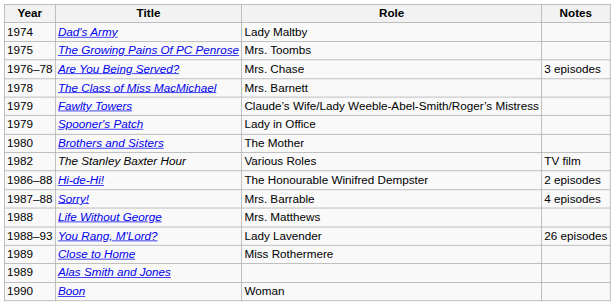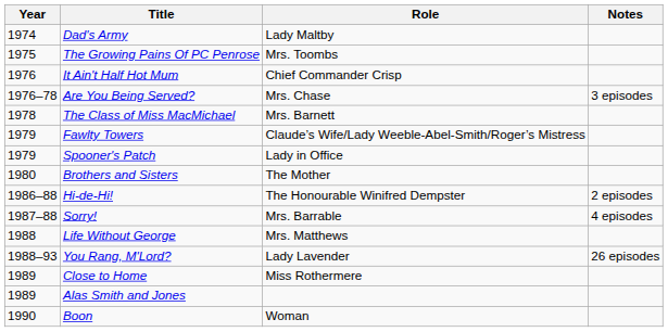 <table class="wikitable">
 <tr>
 <th>Year</th>
 <th>Title</th>
 <th>Role</th>
 <th>Notes</th>
 </tr>
 <tr>
 <td>1974</td>
 <td><em><a href='#'>Dad's Army</a></em></td>
 <td>Lady Maltby</td>
 <td></td>
 </tr>
 <tr>
 <td>1975</td>
 <td><em><a href='#'>The Growing Pains Of PC Penrose</a></em></td>
 <td>Mrs. Toombs</td>
+<td></td>
+</tr>
+<tr>
+<td>1976</td>
+<td><em><a href='#'>It Ain't Half Hot Mum</a></em></td>
+<td>Chief Commander Crisp</td>
 <td></td>
 </tr>
 <tr>
 <td>1976–78</td>
 <td><em><a href='#'>Are You Being Served?</a></em></td>
 <td>Mrs. Chase</td>
 <td>3 episodes</td>
 </tr>
 <tr>
 <td>1978</td>
 <td><em><a href='#'>The Class of Miss MacMichael</a></em></td>
 <td>Mrs. Barnett</td>
 <td></td>
 </tr>
 <tr>
 <td>1979</td>
 <td><em><a href='#'>Fawlty Towers</a></em></td>
 <td>Claude’s Wife/Lady Weeble-Abel-Smith/Roger’s Mistress</td>
 <td></td>
 </tr>
 <tr>
 <td>1979</td>
 <td><em><a href='#'>Spooner's Patch</a></em></td>
 <td>Lady in Office</td>
 <td></td>
 </tr>
 <tr>
 <td>1980</td>
 <td><em><a href='#'>Brothers and Sisters</a></em></td>
 <td>The Mother</td>
 <td></td>
-</tr>
-<tr>
-<td>1982</td>
-<td><em>The Stanley Baxter Hour</em></td>
-<td>Various Roles</td>
-<td>TV film</td>
 </tr>
 <tr>
 <td>1986–88</td>
 <td><em><a href='#'>Hi-de-Hi!</a></em></td>
 <td>The Honourable Winifred Dempster</td>
 <td>2 episodes</td>
 </tr>
 <tr>
 <td>1987–88</td>
 <td><a href='#'><em>Sorry!</em></a></td>
 <td>Mrs. Barrable</td>
 <td>4 episodes</td>
 </tr>
 <tr>
 <td>1988</td>
 <td><em><a href='#'>Life Without George</a></em></td>
 <td>Mrs. Matthews</td>
 <td></td>
 </tr>
 <tr>
 <td>1988–93</td>
 <td><em><a href='#'>You Rang, M'Lord?</a></em></td>
 <td>Lady Lavender</td>
 <td>26 episodes</td>
 </tr>
 <tr>
 <td>1989</td>
 <td><a href='#'><em>Close to Home</em></a></td>
 <td>Miss Rothermere</td>
 <td></td>
 </tr>
 <tr>
 <td>1989</td>
 <td><em><a href='#'>Alas Smith and Jones</a></em></td>
 <td></td>
 <td></td>
 </tr>
 <tr>
 <td>1990</td>
 <td><a href='#'><em>Boon</em></a></td>
 <td>Woman</td>
 <td></td>
 </tr>
 </table>
